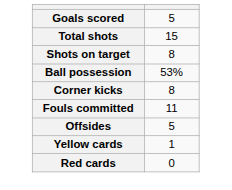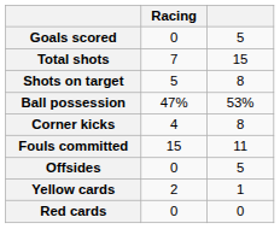 <table class="wikitable" style="text-align: center; margin: 0 auto;">
 <tr>
 <th scope="col" style="width:150px"></th>
+<th scope="col" style="width:70px">Racing</th>
 <th scope="col" style="width:70px"></th>
 </tr>
 <tr>
 <th scope=row>Goals scored</th>
+<td>0</td>
 <td>5</td>
 </tr>
 <tr>
 <th scope=row>Total shots</th>
+<td>7</td>
 <td>15</td>
 </tr>
 <tr>
 <th scope=row>Shots on target</th>
+<td>5</td>
 <td>8</td>
 </tr>
 <tr>
 <th scope=row>Ball possession</th>
+<td>47%</td>
 <td>53%</td>
 </tr>
 <tr>
 <th scope=row>Corner kicks</th>
+<td>4</td>
 <td>8</td>
 </tr>
 <tr>
 <th scope=row>Fouls committed</th>
+<td>15</td>
 <td>11</td>
 </tr>
 <tr>
 <th scope=row>Offsides</th>
+<td>0</td>
 <td>5</td>
 </tr>
 <tr>
 <th scope=row>Yellow cards</th>
+<td>2</td>
 <td>1</td>
 </tr>
 <tr>
 <th scope=row>Red cards</th>
 <td>0</td>
+<td>0</td>
 </tr>
 </table>
